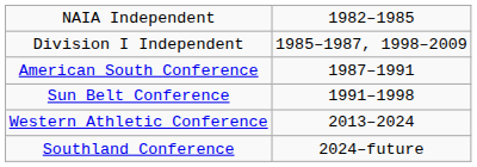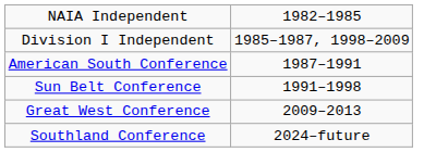 <table class="wikitable" style="text-align:center">
 <tr>
 <td>NAIA Independent</td>
 <td>1982–1985</td>
 </tr>
 <tr>
 <td>Division I Independent</td>
 <td>1985–1987, 1998–2009</td>
 </tr>
 <tr>
 <td><a href='#'>American South Conference</a></td>
 <td>1987–1991</td>
 </tr>
 <tr>
 <td><a href='#'>Sun Belt Conference</a></td>
 <td>1991–1998</td>
 </tr>
 <tr>
-<td><a href='#'>Western Athletic Conference</a></td>
-<td>2013–2024</td>
+<td><a href='#'>Great West Conference</a></td>
+<td>2009–2013</td>
 </tr>
 <tr>
 <td><a href='#'>Southland Conference</a></td>
 <td>2024–future</td>
 </tr>
 </table>
